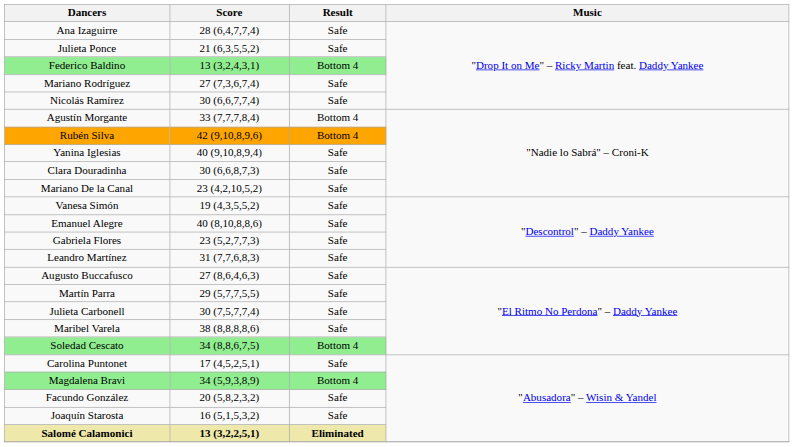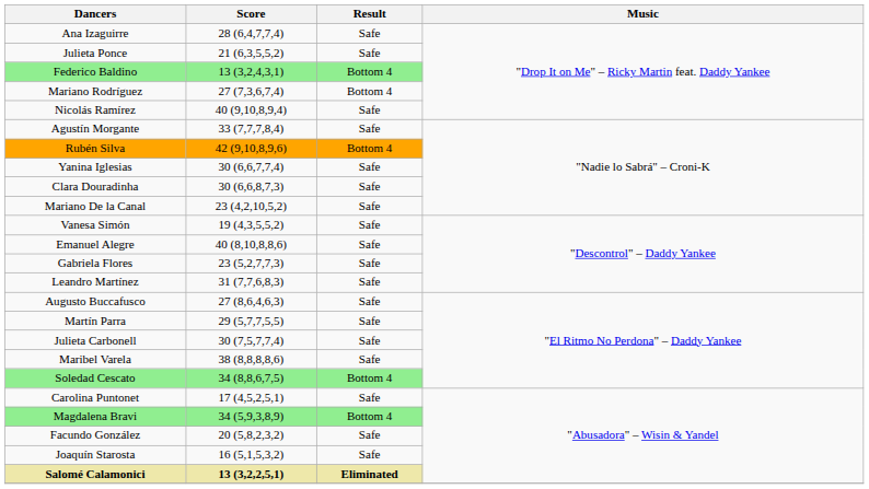 <table class="wikitable" width="90%" style="text-align:center;">
 <tr bgcolor="f2f2f2">
 <td><strong>Dancers</strong></td>
 <td><strong>Score</strong></td>
 <td><strong>Result</strong></td>
 <td><strong>Music</strong></td>
 </tr>
 <tr>
 <td>Ana Izaguirre</td>
 <td>28 (6,4,7,7,4)</td>
 <td>Safe</td>
 <td rowspan=5>"<a href='#'>Drop It on Me</a>" – <a href='#'>Ricky Martin</a> feat. <a href='#'>Daddy Yankee</a></td>
 </tr>
 <tr>
 <td>Julieta Ponce</td>
 <td>21 (6,3,5,5,2)</td>
 <td>Safe</td>
 </tr>
 <tr bgcolor=lightgreen>
 <td>Federico Baldino</td>
 <td>13 (3,2,4,3,1)</td>
 <td>Bottom 4</td>
 </tr>
 <tr>
 <td>Mariano Rodríguez</td>
 <td>27 (7,3,6,7,4)</td>
-<td>Safe</td>
+<td>Bottom 4</td>
 </tr>
 <tr>
 <td>Nicolás Ramírez</td>
-<td>30 (6,6,7,7,4)</td>
+<td>40 (9,10,8,9,4)</td>
 <td>Safe</td>
 </tr>
 <tr>
 <td>Agustín Morgante</td>
 <td>33 (7,7,7,8,4)</td>
-<td>Bottom 4</td>
+<td>Safe</td>
 <td rowspan=5>"Nadie lo Sabrá" – Croni-K</td>
 </tr>
 <tr bgcolor=orange>
 <td>Rubén Silva</td>
 <td>42 (9,10,8,9,6)</td>
 <td>Bottom 4</td>
 </tr>
 <tr>
 <td>Yanina Iglesias</td>
-<td>40 (9,10,8,9,4)</td>
+<td>30 (6,6,7,7,4)</td>
 <td>Safe</td>
 </tr>
 <tr>
 <td>Clara Douradinha</td>
 <td>30 (6,6,8,7,3)</td>
 <td>Safe</td>
 </tr>
 <tr>
 <td>Mariano De la Canal</td>
 <td>23 (4,2,10,5,2)</td>
 <td>Safe</td>
 </tr>
 <tr>
 <td>Vanesa Simón</td>
 <td>19 (4,3,5,5,2)</td>
 <td>Safe</td>
 <td rowspan=4>"<a href='#'>Descontrol</a>" – <a href='#'>Daddy Yankee</a></td>
 </tr>
 <tr>
 <td>Emanuel Alegre</td>
 <td>40 (8,10,8,8,6)</td>
 <td>Safe</td>
 </tr>
 <tr>
 <td>Gabriela Flores</td>
 <td>23 (5,2,7,7,3)</td>
 <td>Safe</td>
 </tr>
 <tr>
 <td>Leandro Martínez</td>
 <td>31 (7,7,6,8,3)</td>
 <td>Safe</td>
 </tr>
 <tr>
 <td>Augusto Buccafusco</td>
 <td>27 (8,6,4,6,3)</td>
 <td>Safe</td>
 <td rowspan=5>"<a href='#'>El Ritmo No Perdona</a>" – <a href='#'>Daddy Yankee</a></td>
 </tr>
 <tr>
 <td>Martín Parra</td>
 <td>29 (5,7,7,5,5)</td>
 <td>Safe</td>
 </tr>
 <tr>
 <td>Julieta Carbonell</td>
 <td>30 (7,5,7,7,4)</td>
 <td>Safe</td>
 </tr>
 <tr>
 <td>Maribel Varela</td>
 <td>38 (8,8,8,8,6)</td>
 <td>Safe</td>
 </tr>
 <tr bgcolor=lightgreen>
 <td>Soledad Cescato</td>
 <td>34 (8,8,6,7,5)</td>
 <td>Bottom 4</td>
 </tr>
 <tr>
 <td>Carolina Puntonet</td>
 <td>17 (4,5,2,5,1)</td>
 <td>Safe</td>
 <td rowspan=5>"<a href='#'>Abusadora</a>" – <a href='#'>Wisin & Yandel</a></td>
 </tr>
 <tr bgcolor=lightgreen>
 <td>Magdalena Bravi</td>
 <td>34 (5,9,3,8,9)</td>
 <td>Bottom 4</td>
 </tr>
 <tr>
 <td>Facundo González</td>
 <td>20 (5,8,2,3,2)</td>
 <td>Safe</td>
 </tr>
 <tr>
 <td>Joaquín Starosta</td>
 <td>16 (5,1,5,3,2)</td>
 <td>Safe</td>
 </tr>
 <tr bgcolor=palegoldenrod>
 <td><strong>Salomé Calamonici</strong></td>
 <td><strong>13 (3,2,2,5,1)</strong></td>
 <td><strong>Eliminated</strong></td>
 </tr>
 <tr>
 </tr>
 </table>
